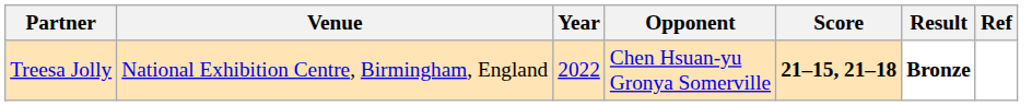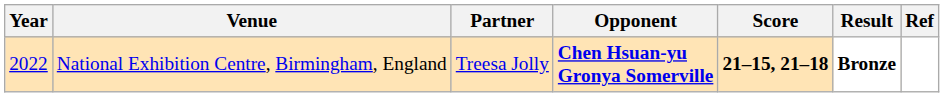 <table class="sortable wikitable" style="font-size: 90%;">
 <tr>
+<th>Year</th>
+<th>Venue</th>
 <th>Partner</th>
-<th>Venue</th>
-<th>Year</th>
 <th>Opponent</th>
 <th>Score</th>
 <th>Result</th>
 <th>Ref</th>
 </tr>
 <tr style="background:#FFE4B5">
+<td align="center"><a href='#'>2022</a></td>
+<td align="left"><a href='#'>National Exhibition Centre</a>, <a href='#'>Birmingham</a>, England</td>
 <td align="left"> <a href='#'>Treesa Jolly</a></td>
-<td align="left"><a href='#'>National Exhibition Centre</a>, <a href='#'>Birmingham</a>, England</td>
-<td align="center"><a href='#'>2022</a></td>
-<td align="left"> <a href='#'>Chen Hsuan-yu</a><br> <a href='#'>Gronya Somerville</a></td>
+<td align="left"><strong> <a href='#'>Chen Hsuan-yu</a><br> <a href='#'>Gronya Somerville</a></strong></td>
 <td align="left"><strong>21–15, 21–18</strong></td>
 <td style="text-align:left; background:white"> <strong>Bronze</strong></td>
 <td style="text-align:center; background:white"></td>
 </tr>
 </table>
